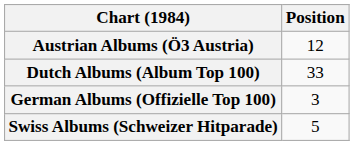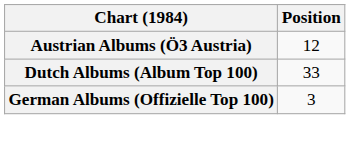 <table class="wikitable sortable plainrowheaders" style="text-align:center">
 <tr>
 <th scope="col">Chart (1984)</th>
 <th scope="col">Position</th>
 </tr>
 <tr>
 <th scope="row">Austrian Albums (Ö3 Austria)</th>
 <td>12</td>
 </tr>
 <tr>
 <th scope="row">Dutch Albums (Album Top 100) </th>
 <td>33</td>
 </tr>
 <tr>
 <th scope="row">German Albums (Offizielle Top 100)</th>
 <td>3</td>
 </tr>
-<tr>
-<th scope="row">Swiss Albums (Schweizer Hitparade)</th>
-<td>5</td>
-</tr>
 </table>
